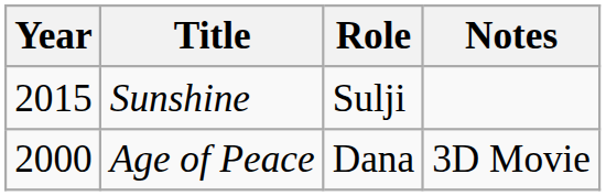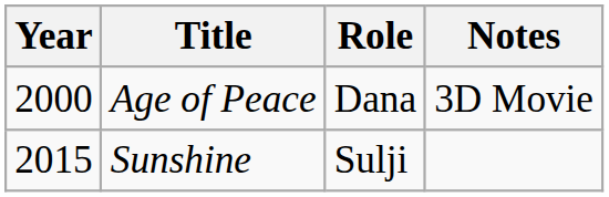 <table class="wikitable">
 <tr>
 <th>Year</th>
 <th>Title</th>
 <th>Role</th>
 <th>Notes</th>
 </tr>
 <tr>
+<td>2000</td>
+<td><em>Age of Peace</em></td>
+<td>Dana</td>
+<td>3D Movie</td>
+</tr>
+<tr>
 <td>2015</td>
 <td><em>Sunshine</em></td>
 <td>Sulji</td>
 <td></td>
 </tr>
-<tr>
-<td>2000</td>
-<td><em>Age of Peace</em></td>
-<td>Dana</td>
-<td>3D Movie</td>
-</tr>
 </table>
